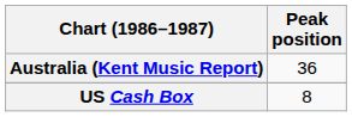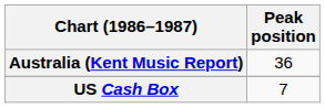 <table class="wikitable sortable plainrowheaders" style="text-align:center">
 <tr>
 <th>Chart (1986–1987)</th>
 <th>Peak<br>position</th>
 </tr>
 <tr>
 <th scope="row">Australia (<a href='#'>Kent Music Report</a>)</th>
 <td>36</td>
 </tr>
 <tr>
 </tr>
 <tr>
 </tr>
 <tr>
 </tr>
 <tr>
 </tr>
 <tr>
 </tr>
 <tr>
 </tr>
 <tr>
 </tr>
 <tr>
 </tr>
 <tr>
 </tr>
 <tr>
 </tr>
 <tr>
 <th scope="row">US <em><a href='#'>Cash Box</a></em></th>
-<td>8</td>
+<td>7</td>
 </tr>
 </table>
